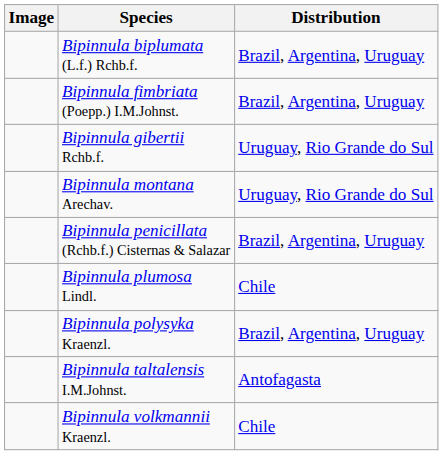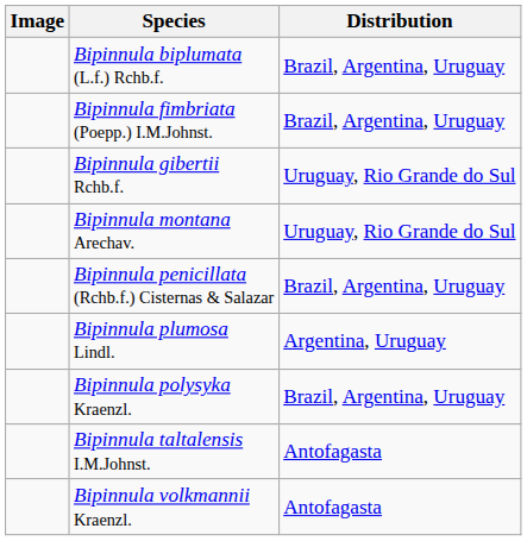 <table class="wikitable">
 <tr>
 <th>Image</th>
 <th>Species</th>
 <th>Distribution</th>
 </tr>
 <tr>
 <td></td>
 <td><em><a href='#'>Bipinnula biplumata</a></em><br><small>(L.f.) Rchb.f.</small></td>
 <td><a href='#'>Brazil</a>, <a href='#'>Argentina</a>, <a href='#'>Uruguay</a></td>
 </tr>
 <tr>
 <td></td>
 <td><em><a href='#'>Bipinnula fimbriata</a></em><br><small>(Poepp.) I.M.Johnst.</small></td>
 <td><a href='#'>Brazil</a>, <a href='#'>Argentina</a>, <a href='#'>Uruguay</a></td>
 </tr>
 <tr>
 <td></td>
 <td><em><a href='#'>Bipinnula gibertii</a></em><br><small>Rchb.f.</small></td>
 <td><a href='#'>Uruguay</a>, <a href='#'>Rio Grande do Sul</a></td>
 </tr>
 <tr>
 <td></td>
 <td><em><a href='#'>Bipinnula montana</a></em><br><small>Arechav.</small></td>
 <td><a href='#'>Uruguay</a>, <a href='#'>Rio Grande do Sul</a></td>
 </tr>
 <tr>
 <td></td>
 <td><em><a href='#'>Bipinnula penicillata</a></em><br><small>(Rchb.f.) Cisternas & Salazar</small></td>
 <td><a href='#'>Brazil</a>, <a href='#'>Argentina</a>, <a href='#'>Uruguay</a></td>
 </tr>
 <tr>
 <td></td>
 <td><em><a href='#'>Bipinnula plumosa</a></em><br><small>Lindl.</small></td>
-<td><a href='#'>Chile</a></td>
+<td><a href='#'>Argentina</a>, <a href='#'>Uruguay</a></td>
 </tr>
 <tr>
 <td></td>
 <td><em><a href='#'>Bipinnula polysyka</a></em><br><small>Kraenzl.</small></td>
 <td><a href='#'>Brazil</a>, <a href='#'>Argentina</a>, <a href='#'>Uruguay</a></td>
 </tr>
 <tr>
 <td></td>
 <td><em><a href='#'>Bipinnula taltalensis</a></em><br><small>I.M.Johnst.</small></td>
 <td><a href='#'>Antofagasta</a></td>
 </tr>
 <tr>
 <td></td>
 <td><em><a href='#'>Bipinnula volkmannii</a></em><br><small>Kraenzl.</small></td>
-<td><a href='#'>Chile</a></td>
+<td><a href='#'>Antofagasta</a></td>
 </tr>
 </table>
